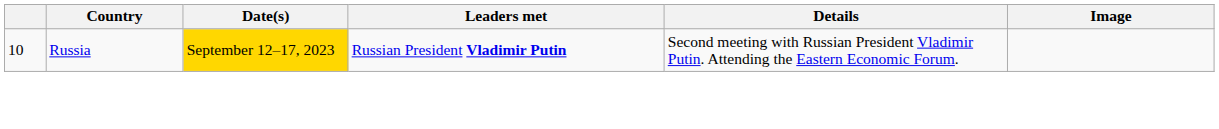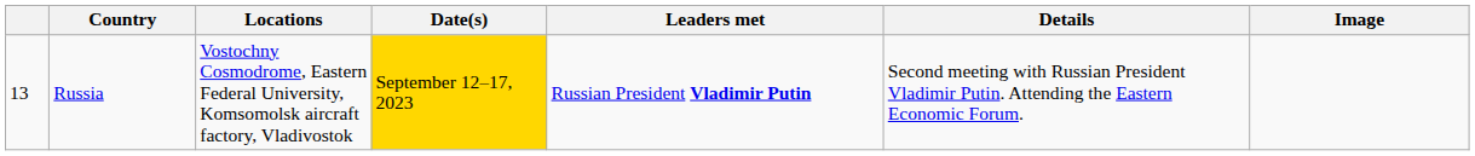 <table class="wikitable">
 <tr>
 <th style="width: 3%;"></th>
 <th style="width: 10%;">Country</th>
+<th style="width: 12%;">Locations</th>
 <th style="width: 12%;">Date(s)</th>
 <th style="width: 23%;">Leaders met</th>
 <th style="width: 25%;">Details</th>
 <th style="width: 15%;">Image</th>
 </tr>
 <tr>
-<td>10</td>
+<td>13</td>
 <td> <a href='#'>Russia</a></td>
+<td><a href='#'>Vostochny Cosmodrome</a>, Eastern Federal University, Komsomolsk aircraft factory, Vladivostok</td>
 <td style="background: gold;">September 12–17, 2023</td>
 <td> <a href='#'>Russian President</a> <strong><a href='#'>Vladimir Putin</a></strong></td>
 <td>Second meeting with Russian President <a href='#'>Vladimir Putin</a>. Attending the <a href='#'>Eastern Economic Forum</a>.</td>
 <td></td>
 </tr>
 </table>
